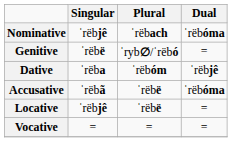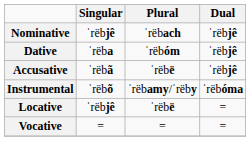 <table class="wikitable" style="text-align:center;">
 <tr>
 <td></td>
 <th>Singular</th>
 <th>Plural</th>
 <th>Dual</th>
 </tr>
 <tr>
 <th>Nominative</th>
 <td>ˈrëb<strong>jê</strong></td>
 <td>ˈrëb<strong>ach</strong></td>
-<td>ˈrëb<strong>óma</strong></td>
-</tr>
-<tr>
-<th>Genitive</th>
-<td>ˈrëb<strong>ë</strong></td>
-<td>ˈryb<strong>∅</strong>/ˈrëb<strong>ó</strong></td>
-<td>= </td>
+<td>ˈrëb<strong>jê</strong></td>
 </tr>
 <tr>
 <th>Dative</th>
 <td>ˈrëb<strong>a</strong></td>
 <td>ˈrëb<strong>óm</strong></td>
 <td>ˈrëb<strong>jê</strong></td>
 </tr>
 <tr>
 <th>Accusative</th>
 <td>ˈrëb<strong>ã</strong></td>
 <td>ˈrëb<strong>ë</strong></td>
+<td>ˈrëb<strong>jê</strong></td>
+</tr>
+<tr>
+<th>Instrumental</th>
+<td>ˈrëb<strong>õ</strong></td>
+<td>ˈrëb<strong>amy</strong>/ˈrëb<strong>y</strong></td>
 <td>ˈrëb<strong>óma</strong></td>
 </tr>
 <tr>
 <th>Locative</th>
 <td>ˈrëb<strong>jê</strong></td>
 <td>ˈrëb<strong>ë</strong></td>
 <td>= </td>
 </tr>
 <tr>
 <th>Vocative</th>
 <td>= </td>
 <td>= </td>
 <td>= </td>
 </tr>
 <tr>
 </tr>
 </table>
